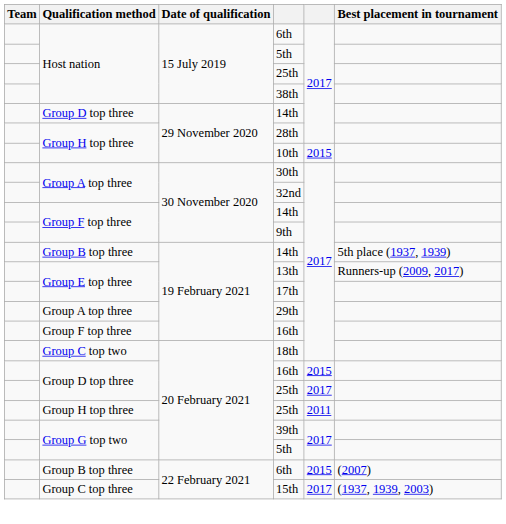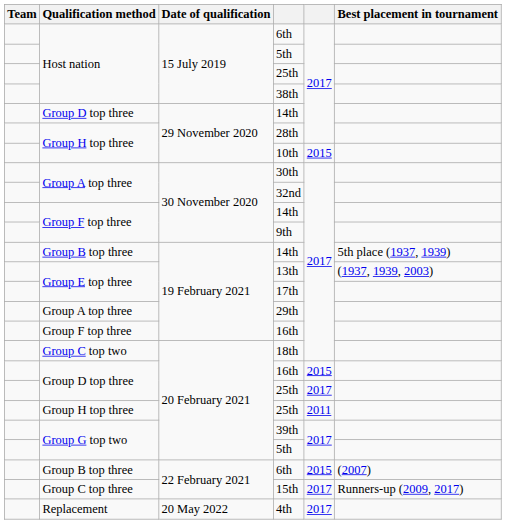 <table class="wikitable sortable">
 <tr>
 <th>Team</th>
 <th>Qualification method</th>
 <th>Date of qualification</th>
 <th></th>
 <th></th>
 <th>Best placement in tournament</th>
 </tr>
 <tr>
 <td></td>
 <td rowspan=4>Host nation</td>
 <td rowspan=4>15 July 2019</td>
 <td>6th</td>
 <td rowspan=6><a href='#'>2017</a></td>
 <td></td>
 </tr>
 <tr>
 <td></td>
 <td>5th</td>
 <td></td>
 </tr>
 <tr>
 <td></td>
 <td>25th</td>
 <td></td>
 </tr>
 <tr>
 <td></td>
 <td>38th</td>
 <td></td>
 </tr>
 <tr>
 <td></td>
 <td><a href='#'>Group D</a> top three</td>
 <td rowspan=3>29 November 2020</td>
 <td>14th</td>
 <td></td>
 </tr>
 <tr>
 <td></td>
 <td rowspan=2><a href='#'>Group H</a> top three</td>
 <td>28th</td>
 <td></td>
 </tr>
 <tr>
 <td></td>
 <td>10th</td>
 <td><a href='#'>2015</a></td>
 <td></td>
 </tr>
 <tr>
 <td></td>
 <td rowspan=2><a href='#'>Group A</a> top three</td>
 <td rowspan=4>30 November 2020</td>
 <td>30th</td>
 <td rowspan=10><a href='#'>2017</a></td>
 <td></td>
 </tr>
 <tr>
 <td></td>
 <td>32nd</td>
 <td></td>
 </tr>
 <tr>
 <td></td>
 <td rowspan=2><a href='#'>Group F</a> top three</td>
 <td>14th</td>
 <td></td>
 </tr>
 <tr>
 <td></td>
 <td>9th</td>
 <td></td>
 </tr>
 <tr>
 <td><s></s></td>
 <td><a href='#'>Group B</a> top three</td>
 <td rowspan=5>19 February 2021</td>
 <td>14th</td>
 <td>5th place (<a href='#'>1937</a>, <a href='#'>1939</a>)</td>
 </tr>
 <tr>
 <td></td>
 <td rowspan=2><a href='#'>Group E</a> top three</td>
 <td>13th</td>
-<td>Runners-up (<a href='#'>2009</a>, <a href='#'>2017</a>)</td>
+<td> (<a href='#'>1937</a>, <a href='#'>1939</a>, <a href='#'>2003</a>)</td>
 </tr>
 <tr>
 <td></td>
 <td>17th</td>
 <td></td>
 </tr>
 <tr>
 <td></td>
 <td>Group A top three</td>
 <td>29th</td>
 <td></td>
 </tr>
 <tr>
 <td></td>
 <td>Group F top three</td>
 <td>16th</td>
 <td></td>
 </tr>
 <tr>
 <td></td>
 <td><a href='#'>Group C</a> top two</td>
 <td rowspan=6>20 February 2021</td>
 <td>18th</td>
 <td></td>
 </tr>
 <tr>
 <td></td>
 <td rowspan=2>Group D top three</td>
 <td>16th</td>
 <td><a href='#'>2015</a></td>
 <td></td>
 </tr>
 <tr>
 <td></td>
 <td>25th</td>
 <td><a href='#'>2017</a></td>
 <td></td>
 </tr>
 <tr>
 <td></td>
 <td>Group H top three</td>
 <td>25th</td>
 <td><a href='#'>2011</a></td>
 <td></td>
 </tr>
 <tr>
 <td></td>
 <td rowspan=2><a href='#'>Group G</a> top two</td>
 <td>39th</td>
 <td rowspan=2><a href='#'>2017</a></td>
 <td></td>
 </tr>
 <tr>
 <td></td>
 <td>5th</td>
 <td></td>
 </tr>
 <tr>
 <td></td>
 <td>Group B top three</td>
 <td rowspan=2>22 February 2021</td>
 <td>6th</td>
 <td><a href='#'>2015</a></td>
 <td> (<a href='#'>2007</a>)</td>
 </tr>
 <tr>
 <td></td>
 <td>Group C top three</td>
 <td>15th</td>
 <td><a href='#'>2017</a></td>
-<td> (<a href='#'>1937</a>, <a href='#'>1939</a>, <a href='#'>2003</a>)</td>
+<td>Runners-up (<a href='#'>2009</a>, <a href='#'>2017</a>)</td>
+</tr>
+<tr>
+<td></td>
+<td>Replacement</td>
+<td>20 May 2022</td>
+<td>4th</td>
+<td><a href='#'>2017</a></td>
+<td></td>
 </tr>
 </table>
